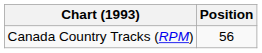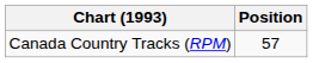 <table class="wikitable sortable">
 <tr>
 <th scope="col">Chart (1993)</th>
 <th scope="col">Position</th>
 </tr>
 <tr>
 <td>Canada Country Tracks (<em><a href='#'>RPM</a></em>)</td>
-<td align="center">56</td>
+<td align="center">57</td>
 </tr>
 </table>
